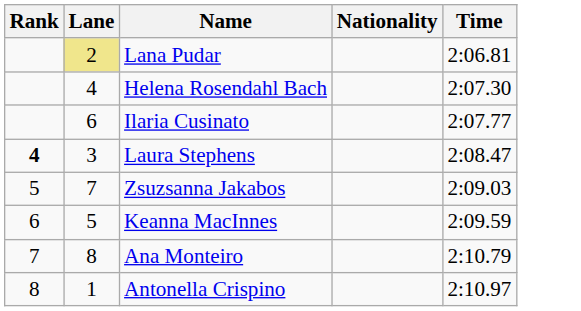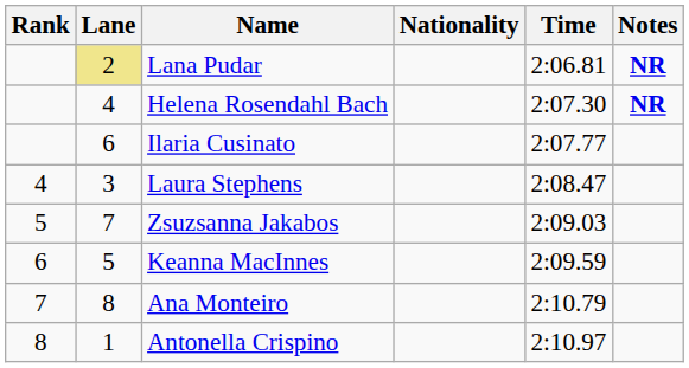 <table class="wikitable sortable" style="text-align:center">
 <tr>
 <th>Rank</th>
 <th>Lane</th>
 <th>Name</th>
 <th>Nationality</th>
 <th>Time</th>
+<th>Notes</th>
 </tr>
 <tr>
 <td></td>
 <td style="background: khaki;">2</td>
 <td align=left><a href='#'>Lana Pudar</a></td>
 <td align=left></td>
 <td>2:06.81</td>
+<td><strong><a href='#'>NR</a></strong></td>
 </tr>
 <tr>
 <td></td>
 <td>4</td>
 <td align=left><a href='#'>Helena Rosendahl Bach</a></td>
 <td align=left></td>
 <td>2:07.30</td>
+<td><strong><a href='#'>NR</a></strong></td>
 </tr>
 <tr>
 <td></td>
 <td>6</td>
 <td align=left><a href='#'>Ilaria Cusinato</a></td>
 <td align=left></td>
 <td>2:07.77</td>
+<td></td>
 </tr>
 <tr>
-<td><strong>4</strong></td>
+<td>4</td>
 <td>3</td>
 <td align=left><a href='#'>Laura Stephens</a></td>
 <td align=left></td>
 <td>2:08.47</td>
+<td></td>
 </tr>
 <tr>
 <td>5</td>
 <td>7</td>
 <td align=left><a href='#'>Zsuzsanna Jakabos</a></td>
 <td align=left></td>
 <td>2:09.03</td>
+<td></td>
 </tr>
 <tr>
 <td>6</td>
 <td>5</td>
 <td align=left><a href='#'>Keanna MacInnes</a></td>
 <td align=left></td>
 <td>2:09.59</td>
+<td></td>
 </tr>
 <tr>
 <td>7</td>
 <td>8</td>
 <td align=left><a href='#'>Ana Monteiro</a></td>
 <td align=left></td>
 <td>2:10.79</td>
+<td></td>
 </tr>
 <tr>
 <td>8</td>
 <td>1</td>
 <td align=left><a href='#'>Antonella Crispino</a></td>
 <td align=left></td>
 <td>2:10.97</td>
+<td></td>
 </tr>
 </table>
